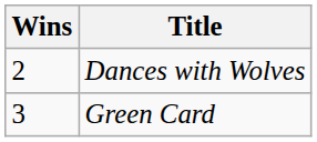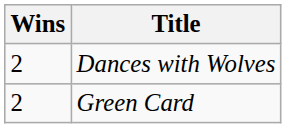 <table class="wikitable">
 <tr>
 <th>Wins</th>
 <th>Title</th>
 </tr>
 <tr>
 <td>2</td>
 <td><em>Dances with Wolves</em></td>
 </tr>
 <tr>
-<td>3</td>
+<td>2</td>
 <td><em>Green Card</em></td>
 </tr>
 </table>
